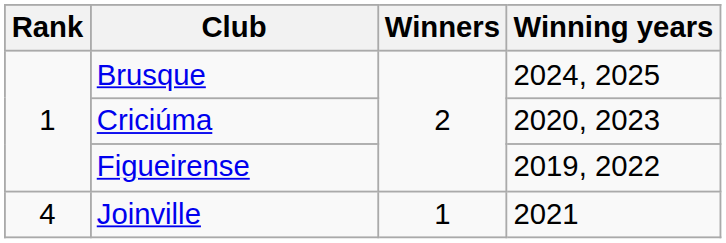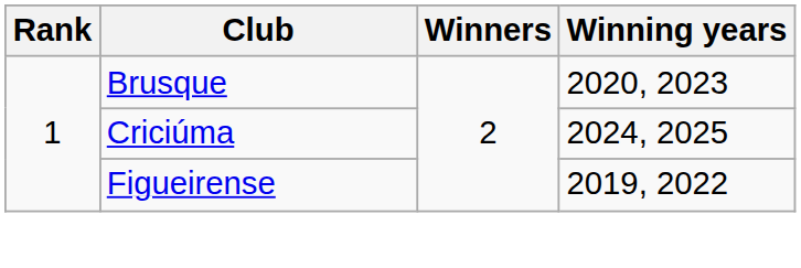 <table class="wikitable sortable">
 <tr>
 <th>Rank</th>
 <th style="width:150px">Club</th>
 <th>Winners</th>
 <th>Winning years</th>
 </tr>
 <tr>
 <td rowspan="3" align="center">1</td>
 <td><a href='#'>Brusque</a></td>
 <td rowspan="3" align="center">2</td>
-<td>2024, 2025</td>
+<td>2020, 2023</td>
 </tr>
 <tr>
 <td><a href='#'>Criciúma</a></td>
-<td>2020, 2023</td>
+<td>2024, 2025</td>
 </tr>
 <tr>
 <td><a href='#'>Figueirense</a></td>
 <td>2019, 2022</td>
 </tr>
-<tr>
-<td align="center">4</td>
-<td><a href='#'>Joinville</a></td>
-<td align="center">1</td>
-<td>2021</td>
-</tr>
 </table>
